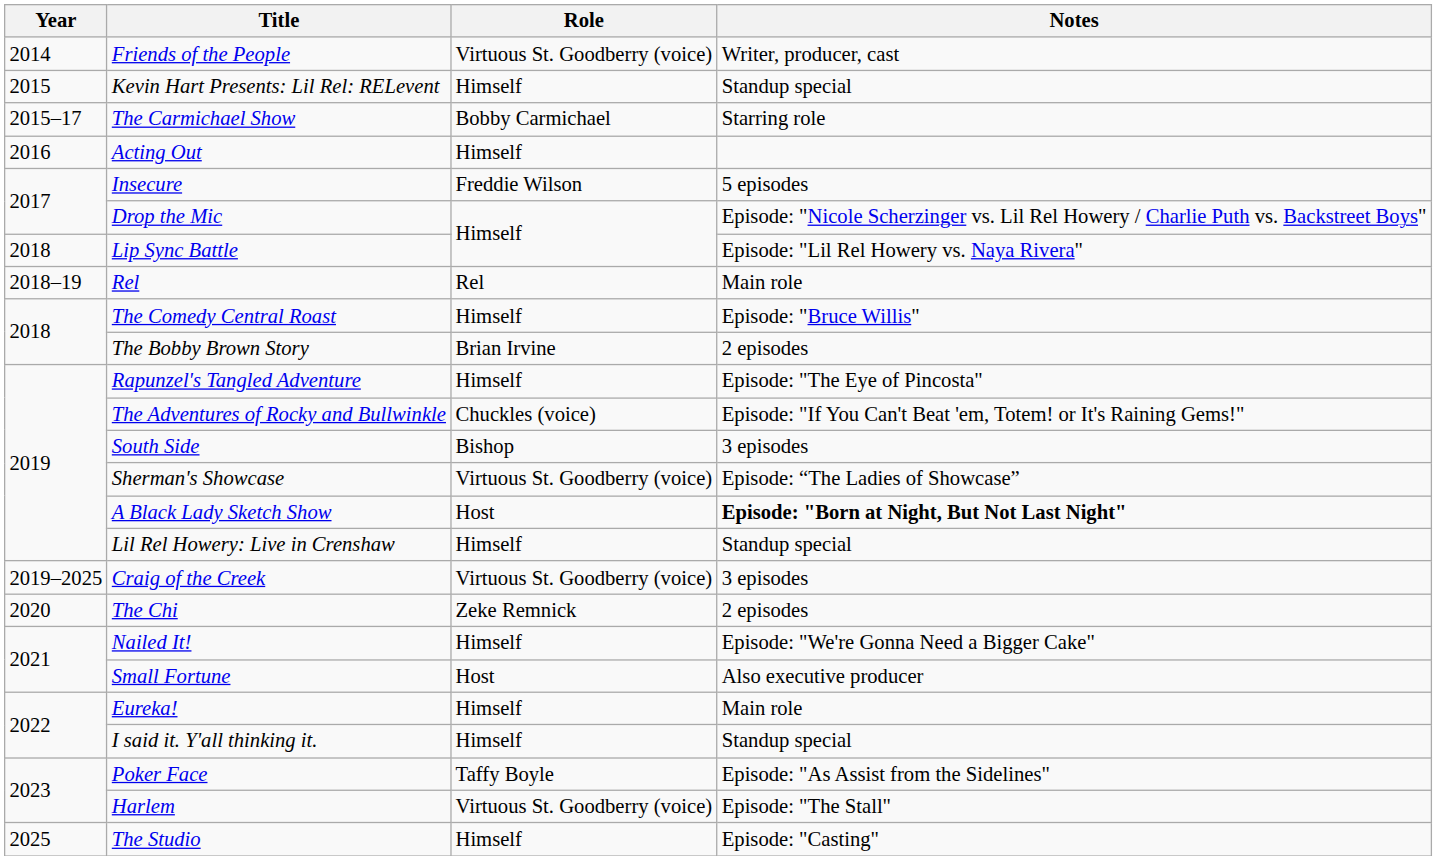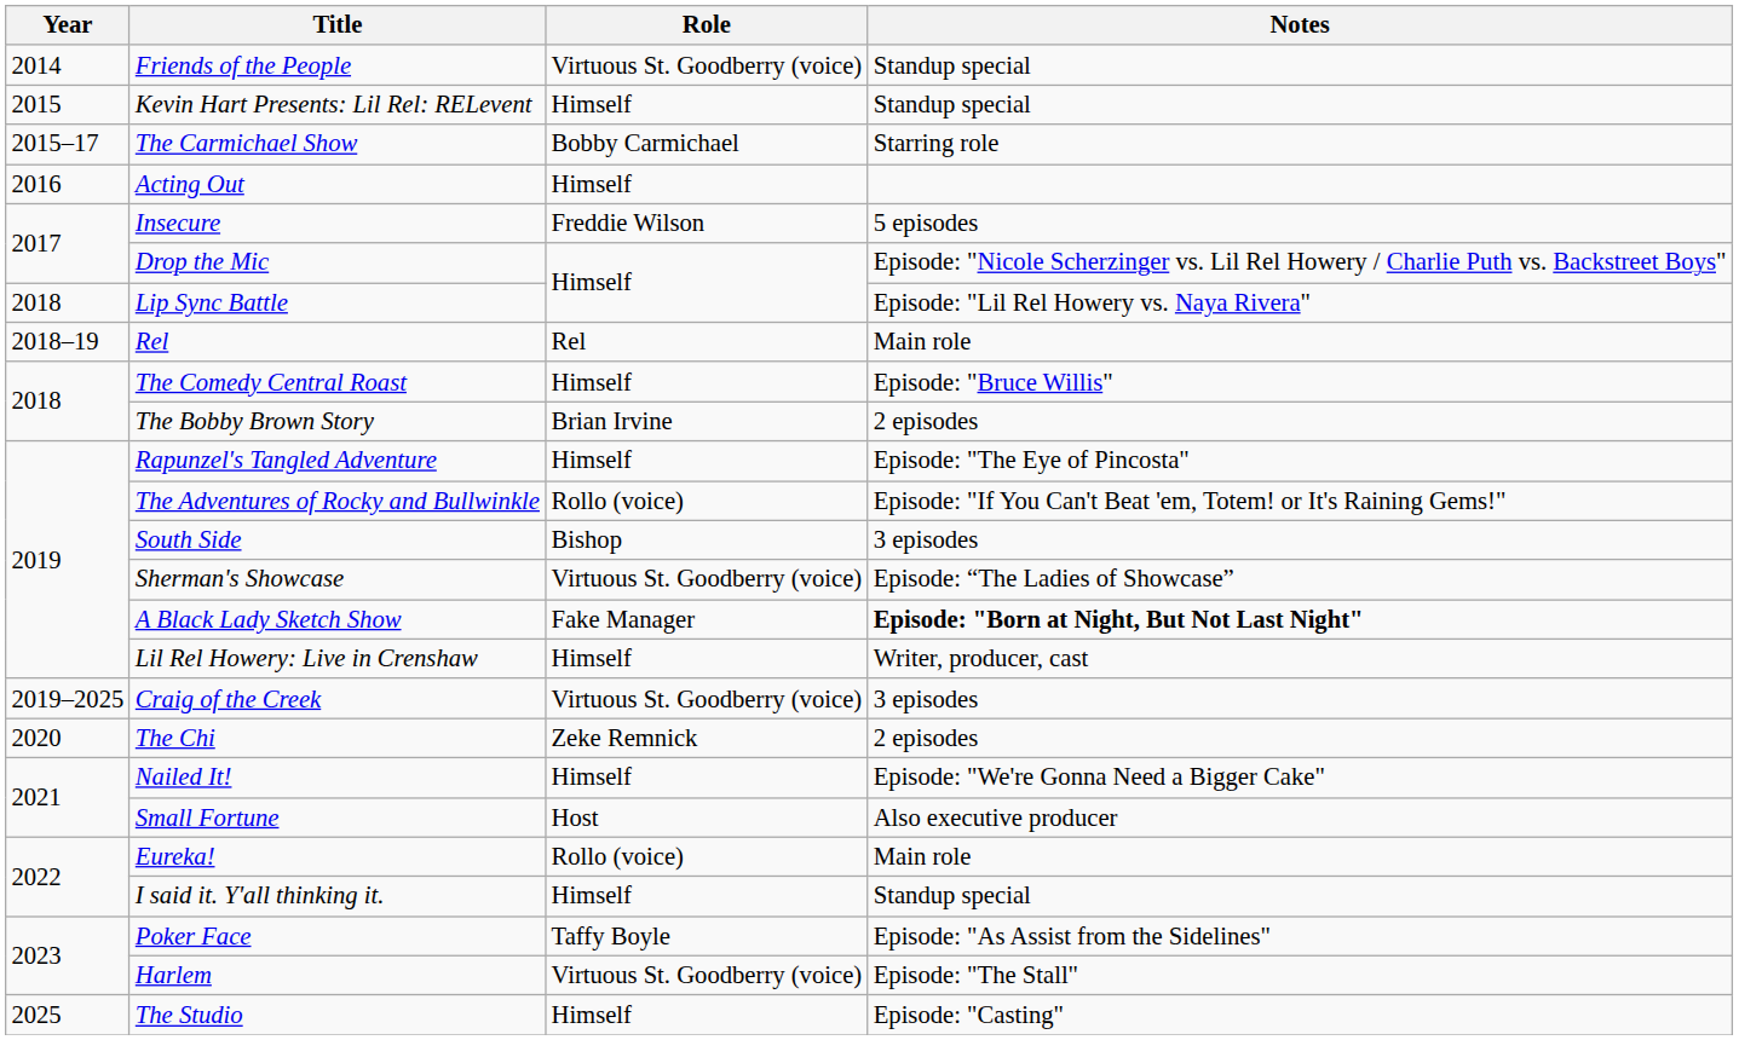 <table class="wikitable sortable">
 <tr>
 <th>Year</th>
 <th>Title</th>
 <th>Role</th>
 <th class="unsortable">Notes</th>
 </tr>
 <tr>
 <td>2014</td>
 <td><em><a href='#'>Friends of the People</a></em></td>
 <td>Virtuous St. Goodberry (voice)</td>
-<td>Writer, producer, cast</td>
+<td>Standup special</td>
 </tr>
 <tr>
 <td>2015</td>
 <td><em>Kevin Hart Presents: Lil Rel: RELevent</em></td>
 <td>Himself</td>
 <td>Standup special</td>
 </tr>
 <tr>
 <td>2015–17</td>
 <td><em><a href='#'>The Carmichael Show</a></em></td>
 <td>Bobby Carmichael</td>
 <td>Starring role</td>
 </tr>
 <tr>
 <td rowspan="1">2016</td>
 <td><em><a href='#'>Acting Out</a></em></td>
 <td>Himself</td>
 <td></td>
 </tr>
 <tr>
 <td rowspan="2">2017</td>
 <td><em><a href='#'>Insecure</a></em></td>
 <td>Freddie Wilson</td>
 <td>5 episodes</td>
 </tr>
 <tr>
 <td><em><a href='#'>Drop the Mic</a></em></td>
 <td rowspan="2">Himself</td>
 <td>Episode: "<a href='#'>Nicole Scherzinger</a> vs. Lil Rel Howery / <a href='#'>Charlie Puth</a> vs. <a href='#'>Backstreet Boys</a>"</td>
 </tr>
 <tr>
 <td>2018</td>
 <td><em><a href='#'>Lip Sync Battle</a></em></td>
 <td>Episode: "Lil Rel Howery vs. <a href='#'>Naya Rivera</a>"</td>
 </tr>
 <tr>
 <td>2018–19</td>
 <td><em><a href='#'>Rel</a></em></td>
 <td>Rel</td>
 <td>Main role</td>
 </tr>
 <tr>
 <td rowspan="2">2018</td>
 <td><em><a href='#'>The Comedy Central Roast</a></em></td>
 <td>Himself</td>
 <td>Episode: "<a href='#'>Bruce Willis</a>"</td>
 </tr>
 <tr>
 <td><em>The Bobby Brown Story</em></td>
 <td>Brian Irvine</td>
 <td>2 episodes</td>
 </tr>
 <tr>
 <td rowspan="6">2019</td>
 <td><em><a href='#'>Rapunzel's Tangled Adventure</a></em></td>
 <td>Himself</td>
 <td>Episode: "The Eye of Pincosta"</td>
 </tr>
 <tr>
 <td><em><a href='#'>The Adventures of Rocky and Bullwinkle</a></em></td>
-<td>Chuckles (voice)</td>
+<td>Rollo (voice)</td>
 <td>Episode: "If You Can't Beat 'em, Totem! or It's Raining Gems!"</td>
 </tr>
 <tr>
 <td><em><a href='#'>South Side</a></em></td>
 <td>Bishop</td>
 <td>3 episodes</td>
 </tr>
 <tr>
 <td><em>Sherman's Showcase</em></td>
 <td>Virtuous St. Goodberry (voice)</td>
 <td>Episode: “The Ladies of Showcase”</td>
 </tr>
 <tr>
 <td><em><a href='#'>A Black Lady Sketch Show</a></em></td>
-<td>Host</td>
+<td>Fake Manager</td>
 <td><strong>Episode: "Born at Night, But Not Last Night"</strong></td>
 </tr>
 <tr>
 <td><em>Lil Rel Howery: Live in Crenshaw</em></td>
 <td>Himself</td>
-<td>Standup special</td>
+<td>Writer, producer, cast</td>
 </tr>
 <tr>
 <td>2019–2025</td>
 <td><em><a href='#'>Craig of the Creek</a></em></td>
 <td>Virtuous St. Goodberry (voice)</td>
 <td>3 episodes</td>
 </tr>
 <tr>
 <td>2020</td>
 <td><em><a href='#'>The Chi</a></em></td>
 <td>Zeke Remnick</td>
 <td>2 episodes</td>
 </tr>
 <tr>
 <td rowspan="2">2021</td>
 <td><em><a href='#'>Nailed It!</a></em></td>
 <td>Himself</td>
 <td>Episode: "We're Gonna Need a Bigger Cake"</td>
 </tr>
 <tr>
 <td><em><a href='#'>Small Fortune</a></em></td>
 <td>Host</td>
 <td>Also executive producer</td>
 </tr>
 <tr>
 <td rowspan="2">2022</td>
 <td><em><a href='#'>Eureka!</a></em></td>
-<td>Himself</td>
+<td>Rollo (voice)</td>
 <td>Main role</td>
 </tr>
 <tr>
 <td><em>I said it. Y'all thinking it.</em></td>
 <td>Himself</td>
 <td>Standup special</td>
 </tr>
 <tr>
 <td rowspan="2">2023</td>
 <td><em><a href='#'>Poker Face</a></em></td>
 <td>Taffy Boyle</td>
 <td>Episode: "As Assist from the Sidelines"</td>
 </tr>
 <tr>
 <td><em><a href='#'>Harlem</a></em></td>
 <td>Virtuous St. Goodberry (voice)</td>
 <td>Episode: "The Stall"</td>
 </tr>
 <tr>
 <td>2025</td>
 <td><em><a href='#'>The Studio</a></em></td>
 <td>Himself</td>
 <td>Episode: "Casting"</td>
 </tr>
 </table>
